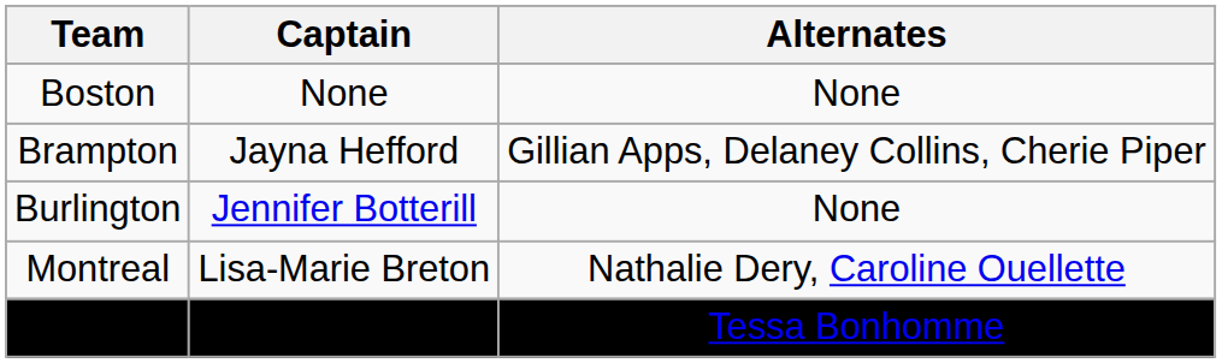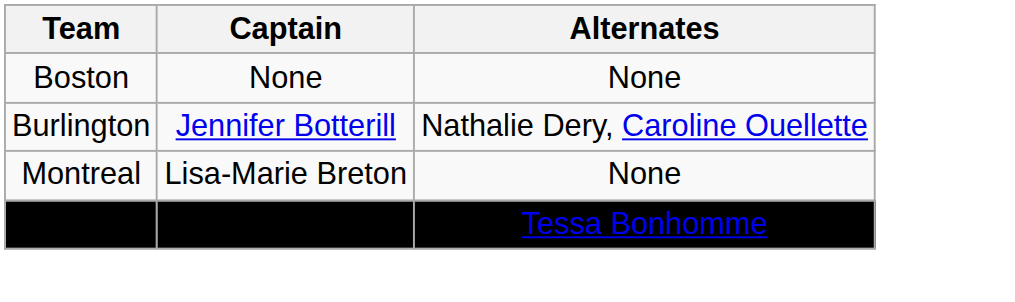 <table class="wikitable" style="text-align:center">
 <tr>
 <th>Team</th>
 <th>Captain</th>
 <th>Alternates</th>
 </tr>
 <tr>
 <td>Boston</td>
 <td>None</td>
 <td>None</td>
 </tr>
 <tr>
-<td>Brampton</td>
-<td>Jayna Hefford</td>
-<td>Gillian Apps, Delaney Collins, Cherie Piper</td>
-</tr>
-<tr>
 <td>Burlington</td>
 <td><a href='#'>Jennifer Botterill</a></td>
-<td>None</td>
+<td>Nathalie Dery, <a href='#'>Caroline Ouellette</a></td>
 </tr>
 <tr>
 <td>Montreal</td>
 <td>Lisa-Marie Breton</td>
-<td>Nathalie Dery, <a href='#'>Caroline Ouellette</a></td>
+<td>None</td>
 </tr>
 <tr align="center" bgcolor=" ">
 <td>Toronto</td>
 <td>None</td>
 <td><a href='#'>Tessa Bonhomme</a></td>
 </tr>
 </table>
